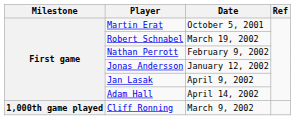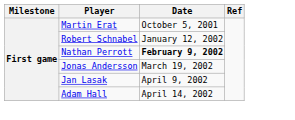 <table class="wikitable">
 <tr>
 <th scope="col">Milestone</th>
 <th scope="col">Player</th>
 <th scope="col">Date</th>
 <th scope="col">Ref</th>
 </tr>
 <tr>
 <th rowspan=6>First game</th>
 <td><a href='#'>Martin Erat</a></td>
 <td>October 5, 2001</td>
 <td rowspan=6></td>
 </tr>
 <tr>
 <td><a href='#'>Robert Schnabel</a></td>
-<td>March 19, 2002</td>
+<td>January 12, 2002</td>
 </tr>
 <tr>
 <td><a href='#'>Nathan Perrott</a></td>
-<td>February 9, 2002</td>
+<td><strong>February 9, 2002</strong></td>
 </tr>
 <tr>
 <td><a href='#'>Jonas Andersson</a></td>
-<td>January 12, 2002</td>
+<td>March 19, 2002</td>
 </tr>
 <tr>
 <td><a href='#'>Jan Lasak</a></td>
 <td>April 9, 2002</td>
 </tr>
 <tr>
 <td><a href='#'>Adam Hall</a></td>
 <td>April 14, 2002</td>
 </tr>
-<tr>
-<th>1,000th game played</th>
-<td><a href='#'>Cliff Ronning</a></td>
-<td>March 9, 2002</td>
-<td></td>
-</tr>
 </table>
